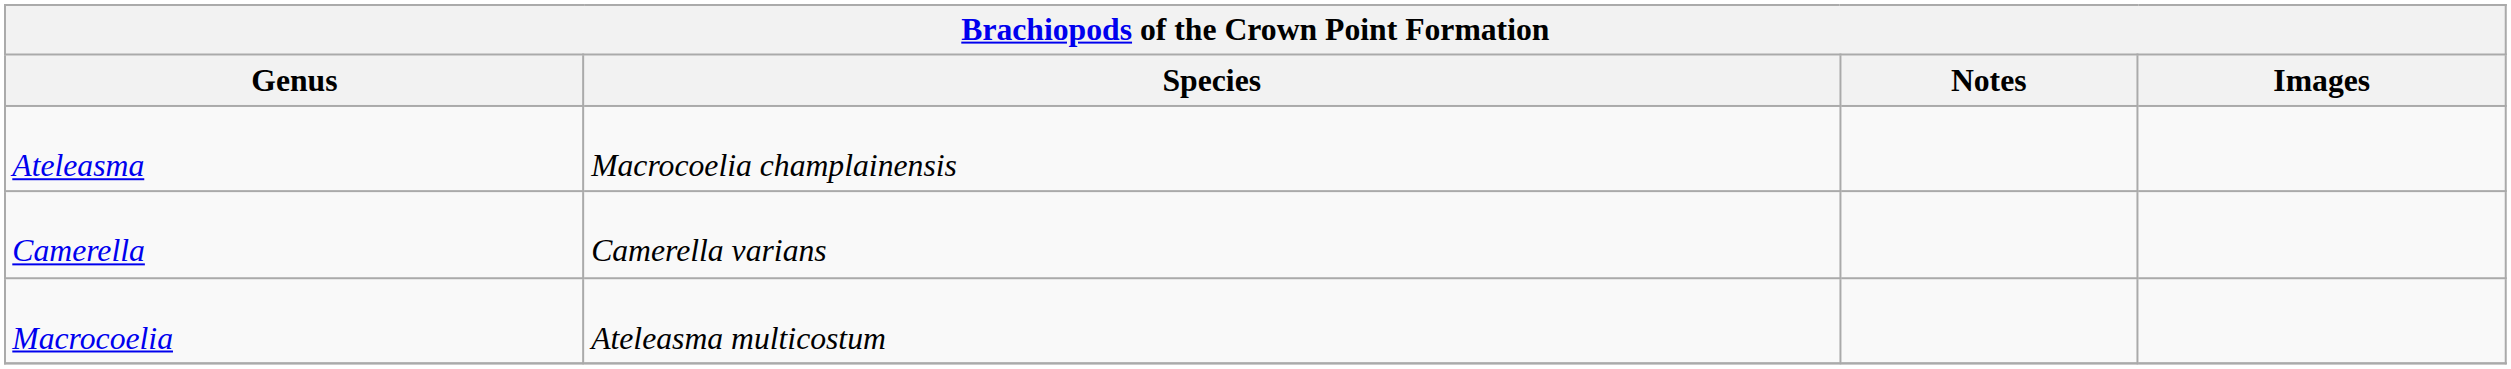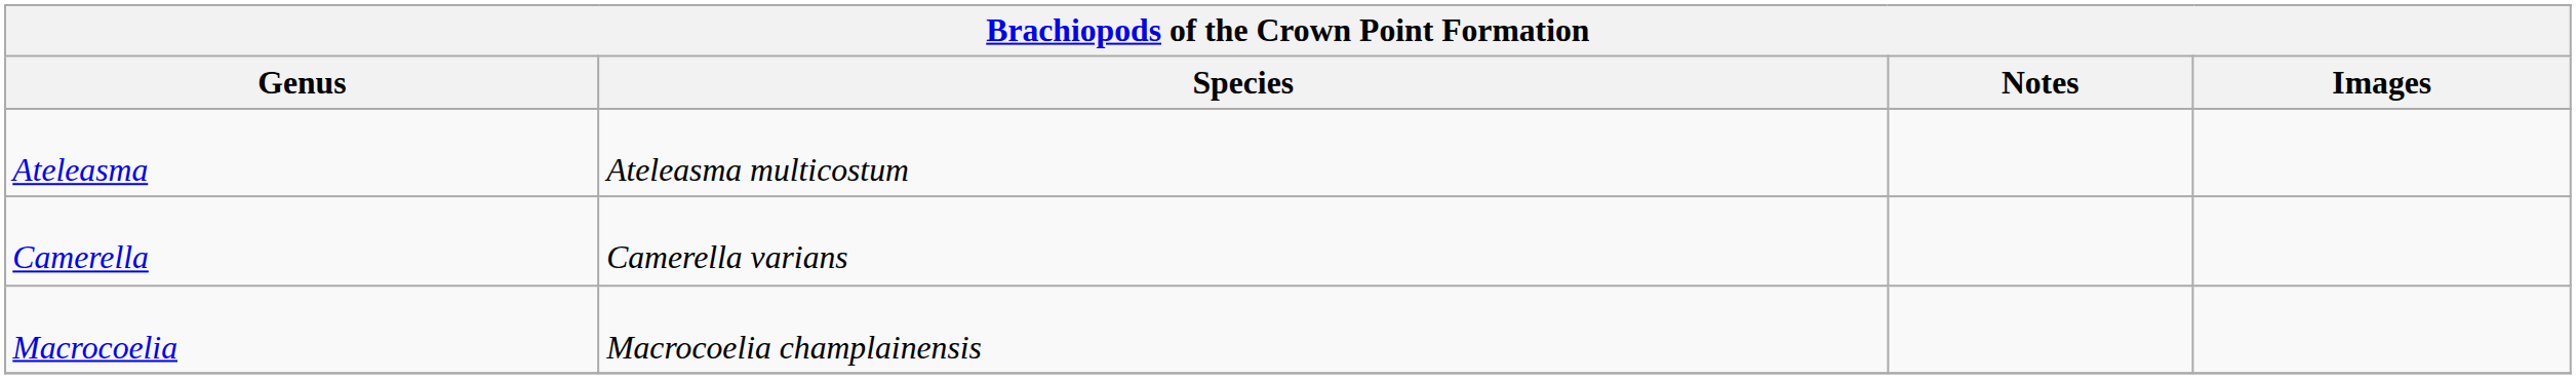 <table class="wikitable" align="center" width="100%">
 <tr>
 <th colspan="7" align="center"><strong><a href='#'>Brachiopods</a> of the Crown Point Formation</strong></th>
 </tr>
 <tr>
 <th>Genus</th>
 <th>Species</th>
 <th>Notes</th>
 <th>Images</th>
 </tr>
 <tr>
 <td><br><em><a href='#'>Ateleasma</a></em></td>
-<td><br><em>Macrocoelia champlainensis</em></td>
+<td><br><em>Ateleasma multicostum</em></td>
 <td></td>
 <td></td>
 </tr>
 <tr>
 <td><br><em><a href='#'>Camerella</a></em></td>
 <td><br><em>Camerella varians</em></td>
 <td></td>
 <td></td>
 </tr>
 <tr>
 <td><br><em><a href='#'>Macrocoelia</a></em></td>
-<td><br><em>Ateleasma multicostum</em></td>
+<td><br><em>Macrocoelia champlainensis</em></td>
 <td></td>
 <td></td>
 </tr>
 <tr>
 </tr>
 </table>
